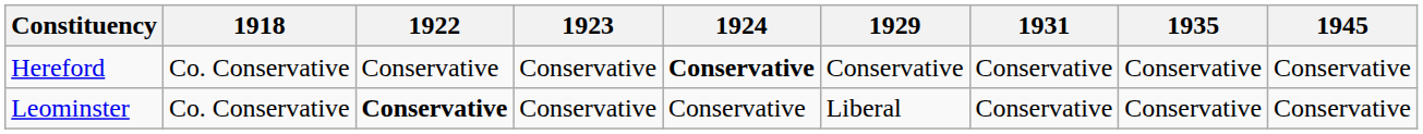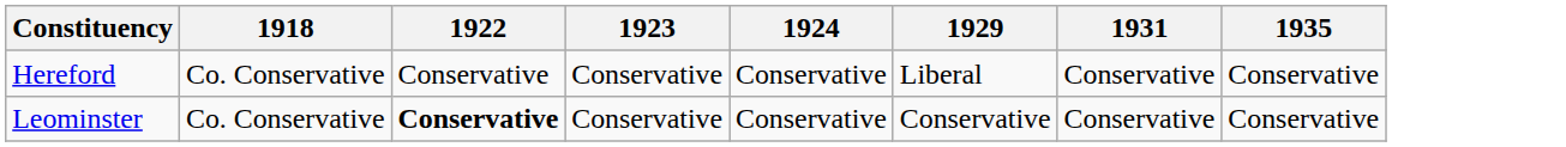 <table class="wikitable sortable">
 <tr>
 <th>Constituency</th>
 <th>1918</th>
 <th>1922</th>
 <th>1923</th>
 <th>1924</th>
 <th>1929</th>
 <th>1931</th>
 <th>1935</th>
-<th>1945</th>
 </tr>
 <tr>
 <td><a href='#'>Hereford</a></td>
 <td bgcolor=>Co. Conservative</td>
 <td bgcolor=>Conservative</td>
 <td bgcolor=>Conservative</td>
-<td bgcolor=><strong>Conservative</strong></td>
 <td bgcolor=>Conservative</td>
-<td bgcolor=>Conservative</td>
+<td bgcolor=>Liberal</td>
 <td bgcolor=>Conservative</td>
 <td bgcolor=>Conservative</td>
 </tr>
 <tr>
 <td><a href='#'>Leominster</a></td>
 <td bgcolor=>Co. Conservative</td>
 <td bgcolor=><strong>Conservative</strong></td>
 <td bgcolor=>Conservative</td>
 <td bgcolor=>Conservative</td>
-<td bgcolor=>Liberal</td>
 <td bgcolor=>Conservative</td>
 <td bgcolor=>Conservative</td>
 <td bgcolor=>Conservative</td>
 </tr>
 </table>
